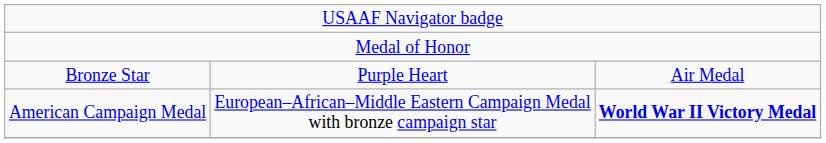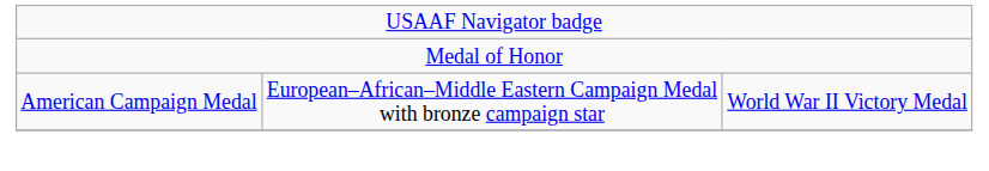 <table class="wikitable" style="margin:1em auto; text-align:center;">
 <tr>
 <td colspan="3"><a href='#'>USAAF Navigator badge</a></td>
 </tr>
 <tr>
 <td colspan="3"><a href='#'>Medal of Honor</a></td>
 </tr>
 <tr>
-<td><a href='#'>Bronze Star</a></td>
-<td><a href='#'>Purple Heart</a></td>
-<td><a href='#'>Air Medal</a></td>
-</tr>
-<tr>
 <td><a href='#'>American Campaign Medal</a></td>
 <td><a href='#'>European–African–Middle Eastern Campaign Medal</a><br>with bronze <a href='#'>campaign star</a></td>
-<td><strong><a href='#'>World War II Victory Medal</a></strong></td>
+<td><a href='#'>World War II Victory Medal</a></td>
 </tr>
 <tr>
 </tr>
 </table>
